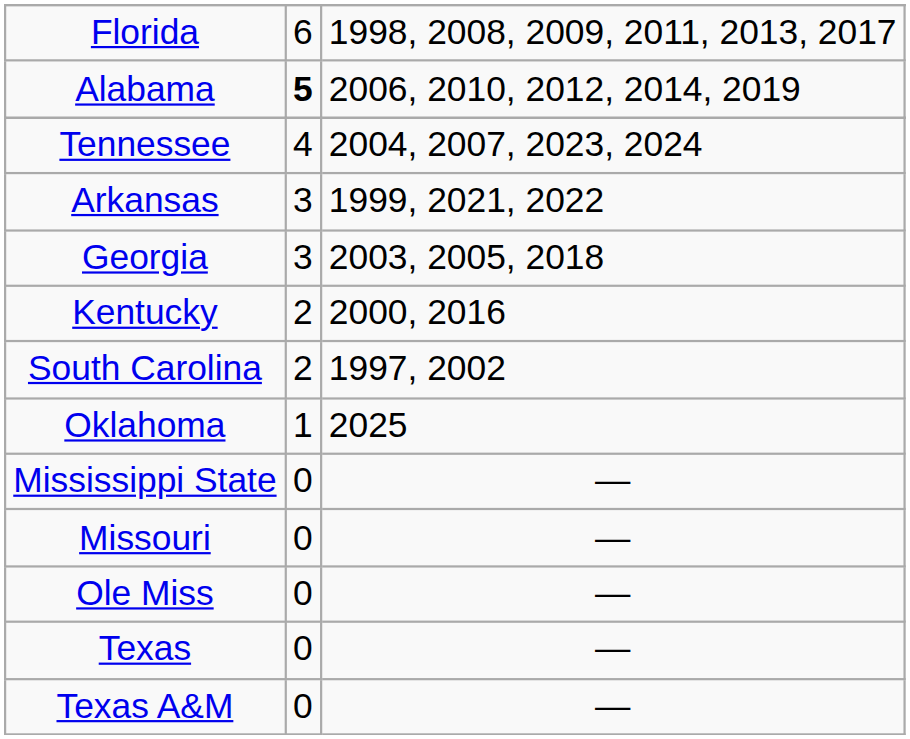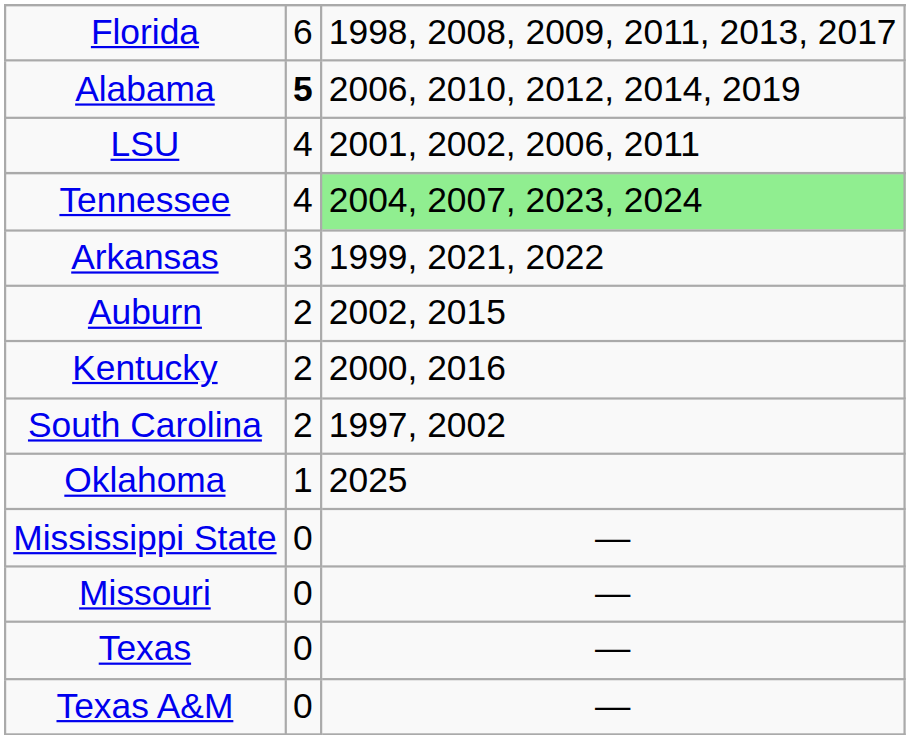 <table class="wikitable sortable">
 <tr>
 </tr>
 <tr align=center>
 <td><a href='#'>Florida</a></td>
 <td>6</td>
 <td style="text-align:left;">1998, 2008, 2009, 2011, 2013, 2017</td>
 </tr>
 <tr style="text-align:center;">
 <td><a href='#'>Alabama</a></td>
 <td><strong>5</strong></td>
 <td style="text-align:left;">2006, 2010, 2012, 2014, 2019</td>
 </tr>
 <tr align=center>
+<td><a href='#'>LSU</a></td>
+<td>4</td>
+<td style="text-align:left;">2001, 2002, 2006, 2011</td>
+</tr>
+<tr align=center>
 </tr>
 <tr style="text-align:center;">
 <td><a href='#'>Tennessee</a></td>
 <td>4</td>
-<td style="text-align:left;">2004, 2007, 2023, 2024</td>
+<td style="background: lightgreen; text-align:left;">2004, 2007, 2023, 2024</td>
 </tr>
 <tr style="text-align:center;">
 <td><a href='#'>Arkansas</a></td>
 <td>3</td>
 <td style="text-align:left;">1999, 2021, 2022</td>
 </tr>
-<tr align=center>
-<td><a href='#'>Georgia</a></td>
-<td>3</td>
-<td style="text-align:left;">2003, 2005, 2018</td>
+<tr style="text-align:center;">
+<td><a href='#'>Auburn</a></td>
+<td>2</td>
+<td style="text-align:left;">2002, 2015</td>
 </tr>
 <tr align=center>
 <td><a href='#'>Kentucky</a></td>
 <td>2</td>
 <td style="text-align:left;">2000, 2016</td>
 </tr>
 <tr align=center>
 <td><a href='#'>South Carolina</a></td>
 <td>2</td>
 <td style="text-align:left;">1997, 2002</td>
 </tr>
 <tr align=center>
 <td><a href='#'>Oklahoma</a></td>
 <td>1</td>
 <td style="text-align:left;">2025</td>
 </tr>
 <tr align=center>
 <td><a href='#'>Mississippi State</a></td>
 <td>0</td>
 <td>—</td>
 </tr>
 <tr align=center>
 <td><a href='#'>Missouri</a></td>
 <td>0</td>
 <td>—</td>
 </tr>
 <tr align=center>
-<td><a href='#'>Ole Miss</a></td>
-<td>0</td>
-<td>—</td>
-</tr>
-<tr align=center>
 <td><a href='#'>Texas</a></td>
 <td>0</td>
 <td>—</td>
 </tr>
 <tr align=center>
 <td><a href='#'>Texas A&M</a></td>
 <td>0</td>
 <td>—</td>
 </tr>
 </table>
